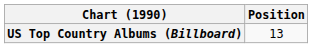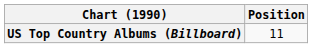 <table class="wikitable plainrowheaders" style="text-align:center">
 <tr>
 <th scope="col">Chart (1990)</th>
 <th scope="col">Position</th>
 </tr>
 <tr>
 <th scope="row">US Top Country Albums (<em>Billboard</em>)</th>
-<td>13</td>
+<td>11</td>
 </tr>
 </table>
